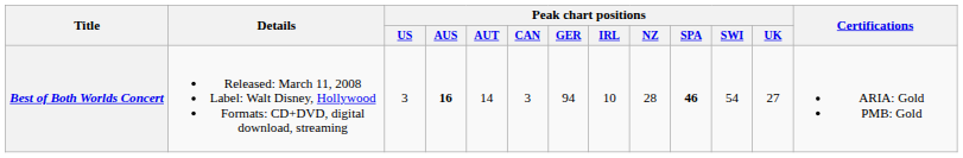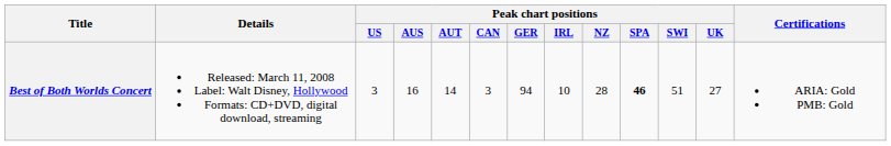 <table class="wikitable plainrowheaders" style="text-align:center;">
 <tr>
 <th scope="col" rowspan="2" style="width:12em;">Title</th>
 <th scope="col" rowspan="2" style="width:16em;">Details</th>
 <th scope="col" colspan="10">Peak chart positions</th>
 <th scope="col" rowspan="2" style="width:12em;"><a href='#'>Certifications</a></th>
 </tr>
 <tr>
 <th scope="col" style="width:3em;font-size:90%;"><a href='#'>US</a><br></th>
 <th scope="col" style="width:3em;font-size:90%;"><a href='#'>AUS</a><br></th>
 <th scope="col" style="width:3em;font-size:90%;"><a href='#'>AUT</a><br></th>
 <th scope="col" style="width:3em;font-size:90%;"><a href='#'>CAN</a><br></th>
 <th scope="col" style="width:3em;font-size:90%;"><a href='#'>GER</a><br></th>
 <th scope="col" style="width:3em;font-size:90%;"><a href='#'>IRL</a><br></th>
 <th scope="col" style="width:3em;font-size:90%;"><a href='#'>NZ</a><br></th>
 <th scope="col" style="width:3em;font-size:90%;"><a href='#'>SPA</a><br></th>
 <th scope="col" style="width:3em;font-size:90%;"><a href='#'>SWI</a><br></th>
 <th scope="col" style="width:3em;font-size:90%;"><a href='#'>UK</a><br></th>
 </tr>
 <tr>
 <th scope="row"><em><a href='#'>Best of Both Worlds Concert</a></em></th>
 <td><br><ul><li>Released: March 11, 2008</li><li>Label: Walt Disney, <a href='#'>Hollywood</a></li><li>Formats: CD+DVD, digital download, streaming</li></ul></td>
 <td>3</td>
-<td><strong>16</strong></td>
+<td>16</td>
 <td>14</td>
 <td>3</td>
 <td>94</td>
 <td>10</td>
 <td>28</td>
 <td><strong>46</strong></td>
-<td>54</td>
+<td>51</td>
 <td>27</td>
 <td><br><ul><li>ARIA: Gold</li><li>PMB: Gold</li></ul></td>
 </tr>
 </table>
